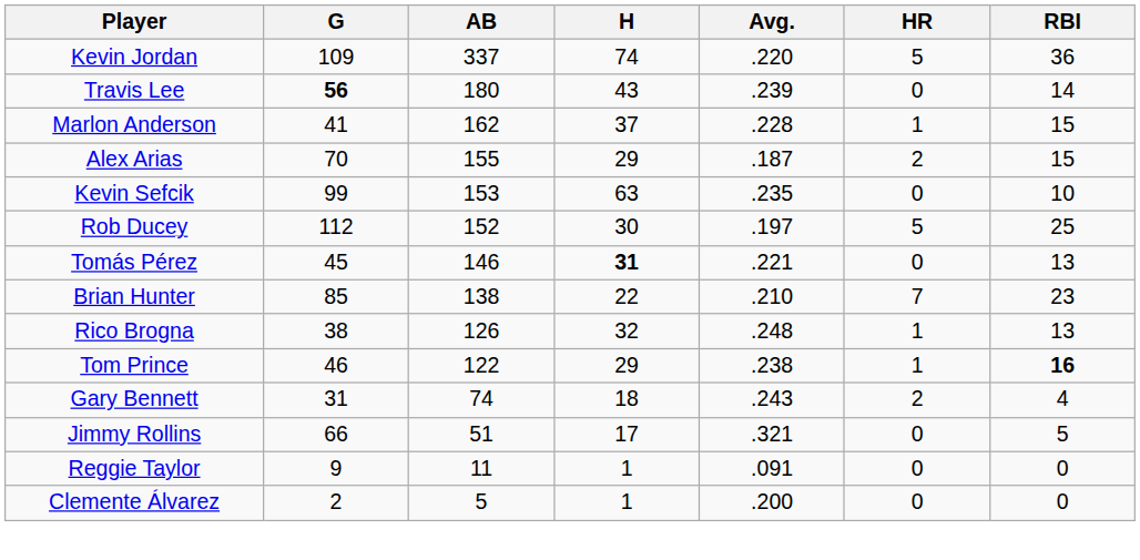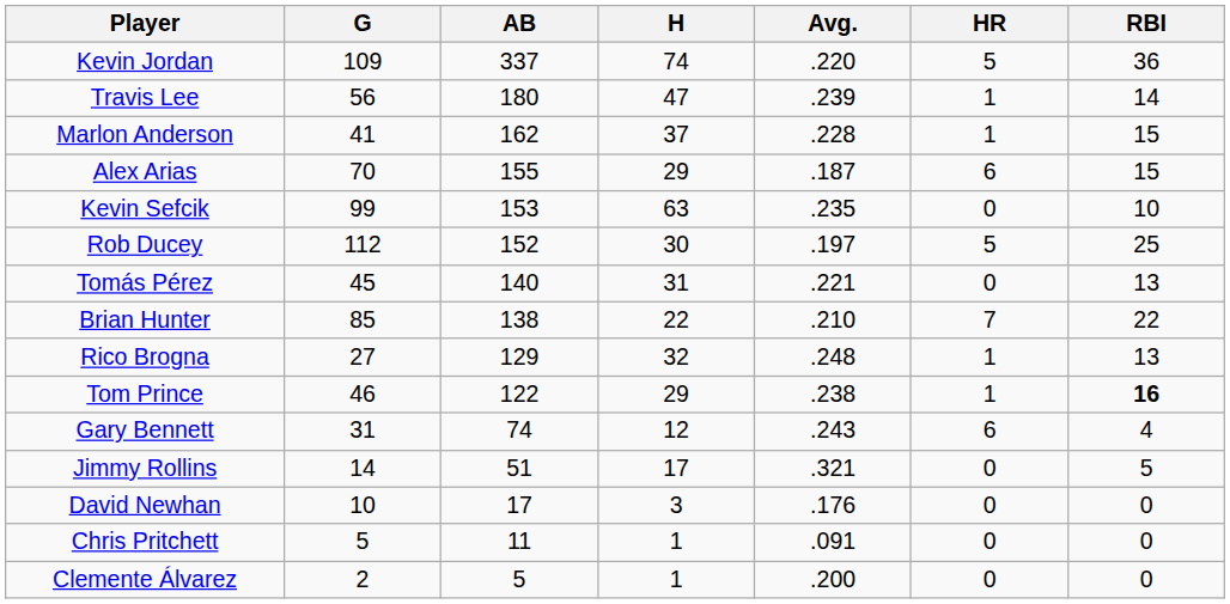 <table class="wikitable sortable">
 <tr>
 <th bgcolor="#DDDDFF" width="16%">Player</th>
 <th bgcolor="#DDDDFF" width="9%">G</th>
 <th bgcolor="#DDDDFF" width="9%">AB</th>
 <th bgcolor="#DDDDFF" width="9%">H</th>
 <th bgcolor="#DDDDFF" width="9%">Avg.</th>
 <th bgcolor="#DDDDFF" width="9%">HR</th>
 <th bgcolor="#DDDDFF" width="9%">RBI</th>
 </tr>
 <tr align=center>
 <td><a href='#'>Kevin Jordan</a></td>
 <td>109</td>
 <td>337</td>
 <td>74</td>
 <td>.220</td>
 <td>5</td>
 <td>36</td>
 </tr>
 <tr align=center>
 <td><a href='#'>Travis Lee</a></td>
-<td><strong>56</strong></td>
+<td>56</td>
 <td>180</td>
-<td>43</td>
+<td>47</td>
 <td>.239</td>
-<td>0</td>
+<td>1</td>
 <td>14</td>
 </tr>
 <tr align=center>
 <td><a href='#'>Marlon Anderson</a></td>
 <td>41</td>
 <td>162</td>
 <td>37</td>
 <td>.228</td>
 <td>1</td>
 <td>15</td>
 </tr>
 <tr align=center>
 <td><a href='#'>Alex Arias</a></td>
 <td>70</td>
 <td>155</td>
 <td>29</td>
 <td>.187</td>
-<td>2</td>
+<td>6</td>
 <td>15</td>
 </tr>
 <tr align=center>
 <td><a href='#'>Kevin Sefcik</a></td>
 <td>99</td>
 <td>153</td>
 <td>63</td>
 <td>.235</td>
 <td>0</td>
 <td>10</td>
 </tr>
 <tr align=center>
 <td><a href='#'>Rob Ducey</a></td>
 <td>112</td>
 <td>152</td>
 <td>30</td>
 <td>.197</td>
 <td>5</td>
 <td>25</td>
 </tr>
 <tr align=center>
 <td><a href='#'>Tomás Pérez</a></td>
 <td>45</td>
-<td>146</td>
-<td><strong>31</strong></td>
+<td>140</td>
+<td>31</td>
 <td>.221</td>
 <td>0</td>
 <td>13</td>
 </tr>
 <tr align=center>
 <td><a href='#'>Brian Hunter</a></td>
 <td>85</td>
 <td>138</td>
 <td>22</td>
 <td>.210</td>
 <td>7</td>
-<td>23</td>
+<td>22</td>
 </tr>
 <tr align=center>
 <td><a href='#'>Rico Brogna</a></td>
-<td>38</td>
-<td>126</td>
+<td>27</td>
+<td>129</td>
 <td>32</td>
 <td>.248</td>
 <td>1</td>
 <td>13</td>
 </tr>
 <tr align=center>
 <td><a href='#'>Tom Prince</a></td>
 <td>46</td>
 <td>122</td>
 <td>29</td>
 <td>.238</td>
 <td>1</td>
 <td><strong>16</strong></td>
 </tr>
 <tr align=center>
 <td><a href='#'>Gary Bennett</a></td>
 <td>31</td>
 <td>74</td>
-<td>18</td>
+<td>12</td>
 <td>.243</td>
-<td>2</td>
+<td>6</td>
 <td>4</td>
 </tr>
 <tr align=center>
 <td><a href='#'>Jimmy Rollins</a></td>
-<td>66</td>
+<td>14</td>
 <td>51</td>
 <td>17</td>
 <td>.321</td>
 <td>0</td>
 <td>5</td>
 </tr>
 <tr align=center>
-<td><a href='#'>Reggie Taylor</a></td>
-<td>9</td>
+<td><a href='#'>David Newhan</a></td>
+<td>10</td>
+<td>17</td>
+<td>3</td>
+<td>.176</td>
+<td>0</td>
+<td>0</td>
+</tr>
+<tr align=center>
+<td><a href='#'>Chris Pritchett</a></td>
+<td>5</td>
 <td>11</td>
 <td>1</td>
 <td>.091</td>
 <td>0</td>
 <td>0</td>
 </tr>
 <tr align=center>
 <td><a href='#'>Clemente Álvarez</a></td>
 <td>2</td>
 <td>5</td>
 <td>1</td>
 <td>.200</td>
 <td>0</td>
 <td>0</td>
 </tr>
 </table>
